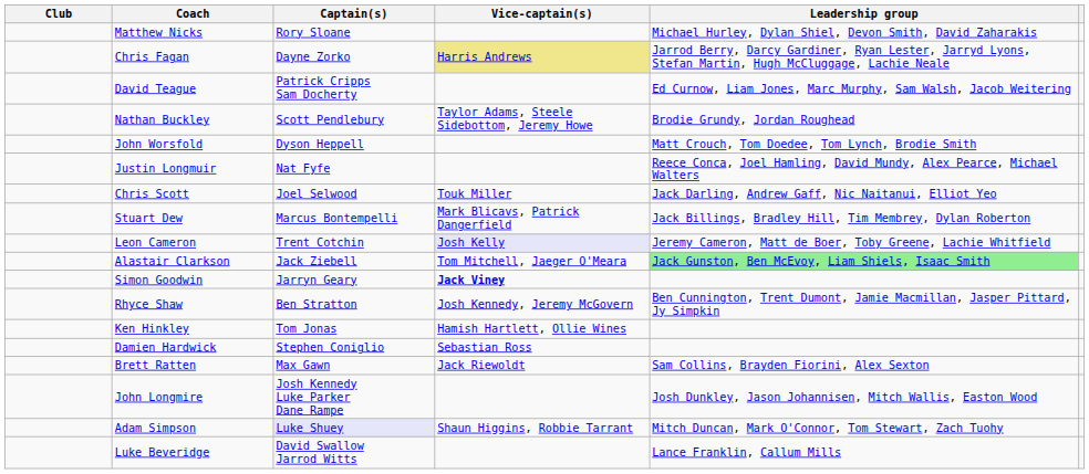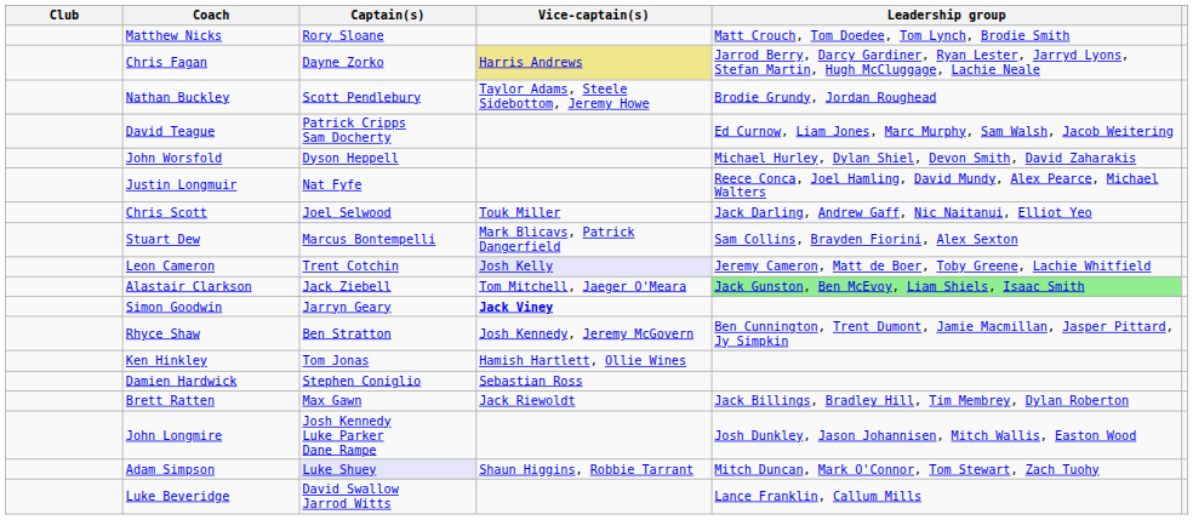 <table class="wikitable" style="font-size:100%;">
 <tr>
 <th width=10%>Club</th>
 <th width=15%>Coach</th>
 <th width=15%>Captain(s)</th>
 <th width=20%>Vice-captain(s)</th>
 <th width=40%>Leadership group</th>
 <th></th>
 </tr>
 <tr>
 <td></td>
 <td><a href='#'>Matthew Nicks</a></td>
 <td><a href='#'>Rory Sloane</a></td>
 <td></td>
-<td><a href='#'>Michael Hurley</a>, <a href='#'>Dylan Shiel</a>, <a href='#'>Devon Smith</a>, <a href='#'>David Zaharakis</a></td>
+<td><a href='#'>Matt Crouch</a>, <a href='#'>Tom Doedee</a>, <a href='#'>Tom Lynch</a>, <a href='#'>Brodie Smith</a></td>
 <td></td>
 </tr>
 <tr>
 <td></td>
 <td><a href='#'>Chris Fagan</a></td>
 <td><a href='#'>Dayne Zorko</a></td>
 <td style="background: khaki;"><a href='#'>Harris Andrews</a></td>
 <td><a href='#'>Jarrod Berry</a>, <a href='#'>Darcy Gardiner</a>, <a href='#'>Ryan Lester</a>, <a href='#'>Jarryd Lyons</a>, <a href='#'>Stefan Martin</a>,  <a href='#'>Hugh McCluggage</a>, <a href='#'>Lachie Neale</a></td>
 <td></td>
 </tr>
 <tr>
 <td></td>
+<td><a href='#'>Nathan Buckley</a></td>
+<td><a href='#'>Scott Pendlebury</a></td>
+<td><a href='#'>Taylor Adams</a>, <a href='#'>Steele Sidebottom</a>, <a href='#'>Jeremy Howe</a></td>
+<td><a href='#'>Brodie Grundy</a>, <a href='#'>Jordan Roughead</a></td>
+<td></td>
+</tr>
+<tr>
+<td></td>
 <td><a href='#'>David Teague</a></td>
 <td><a href='#'>Patrick Cripps</a><br><a href='#'>Sam Docherty</a></td>
 <td></td>
 <td><a href='#'>Ed Curnow</a>, <a href='#'>Liam Jones</a>, <a href='#'>Marc Murphy</a>, <a href='#'>Sam Walsh</a>, <a href='#'>Jacob Weitering</a></td>
 <td></td>
 </tr>
 <tr>
 <td></td>
-<td><a href='#'>Nathan Buckley</a></td>
-<td><a href='#'>Scott Pendlebury</a></td>
-<td><a href='#'>Taylor Adams</a>, <a href='#'>Steele Sidebottom</a>, <a href='#'>Jeremy Howe</a></td>
-<td><a href='#'>Brodie Grundy</a>, <a href='#'>Jordan Roughead</a></td>
-<td></td>
-</tr>
-<tr>
-<td></td>
 <td><a href='#'>John Worsfold</a></td>
 <td><a href='#'>Dyson Heppell</a></td>
 <td></td>
-<td><a href='#'>Matt Crouch</a>, <a href='#'>Tom Doedee</a>, <a href='#'>Tom Lynch</a>, <a href='#'>Brodie Smith</a></td>
+<td><a href='#'>Michael Hurley</a>, <a href='#'>Dylan Shiel</a>, <a href='#'>Devon Smith</a>, <a href='#'>David Zaharakis</a></td>
 <td></td>
 </tr>
 <tr>
 <td></td>
 <td><a href='#'>Justin Longmuir</a></td>
 <td><a href='#'>Nat Fyfe</a></td>
 <td></td>
 <td><a href='#'>Reece Conca</a>, <a href='#'>Joel Hamling</a>, <a href='#'>David Mundy</a>, <a href='#'>Alex Pearce</a>, <a href='#'>Michael Walters</a></td>
 <td></td>
 </tr>
 <tr>
 <td></td>
 <td><a href='#'>Chris Scott</a></td>
 <td><a href='#'>Joel Selwood</a></td>
 <td><a href='#'>Touk Miller</a></td>
 <td><a href='#'>Jack Darling</a>, <a href='#'>Andrew Gaff</a>, <a href='#'>Nic Naitanui</a>, <a href='#'>Elliot Yeo</a></td>
 <td></td>
 </tr>
 <tr>
 <td></td>
 <td><a href='#'>Stuart Dew</a></td>
 <td><a href='#'>Marcus Bontempelli</a></td>
 <td><a href='#'>Mark Blicavs</a>, <a href='#'>Patrick Dangerfield</a></td>
-<td><a href='#'>Jack Billings</a>, <a href='#'>Bradley Hill</a>, <a href='#'>Tim Membrey</a>, <a href='#'>Dylan Roberton</a></td>
+<td><a href='#'>Sam Collins</a>, <a href='#'>Brayden Fiorini</a>, <a href='#'>Alex Sexton</a></td>
 <td></td>
 </tr>
 <tr>
 <td></td>
 <td><a href='#'>Leon Cameron</a></td>
 <td><a href='#'>Trent Cotchin</a></td>
 <td style="background: lavender;"><a href='#'>Josh Kelly</a></td>
 <td><a href='#'>Jeremy Cameron</a>, <a href='#'>Matt de Boer</a>, <a href='#'>Toby Greene</a>, <a href='#'>Lachie Whitfield</a></td>
 <td></td>
 </tr>
 <tr>
 <td></td>
 <td><a href='#'>Alastair Clarkson</a></td>
 <td><a href='#'>Jack Ziebell</a></td>
 <td><a href='#'>Tom Mitchell</a>, <a href='#'>Jaeger O'Meara</a></td>
 <td style="background: lightgreen;"><a href='#'>Jack Gunston</a>, <a href='#'>Ben McEvoy</a>, <a href='#'>Liam Shiels</a>, <a href='#'>Isaac Smith</a></td>
 <td></td>
 </tr>
 <tr>
 <td></td>
 <td><a href='#'>Simon Goodwin</a></td>
 <td><a href='#'>Jarryn Geary</a></td>
 <td><strong><a href='#'>Jack Viney</a></strong></td>
 <td></td>
 <td></td>
 </tr>
 <tr>
 <td></td>
 <td><a href='#'>Rhyce Shaw</a></td>
 <td><a href='#'>Ben Stratton</a></td>
 <td><a href='#'>Josh Kennedy</a>, <a href='#'>Jeremy McGovern</a></td>
 <td><a href='#'>Ben Cunnington</a>, <a href='#'>Trent Dumont</a>, <a href='#'>Jamie Macmillan</a>, <a href='#'>Jasper Pittard</a>, <a href='#'>Jy Simpkin</a></td>
 <td></td>
 </tr>
 <tr>
 <td></td>
 <td><a href='#'>Ken Hinkley</a></td>
 <td><a href='#'>Tom Jonas</a></td>
 <td><a href='#'>Hamish Hartlett</a>, <a href='#'>Ollie Wines</a></td>
 <td></td>
 <td></td>
 </tr>
 <tr>
 <td></td>
 <td><a href='#'>Damien Hardwick</a></td>
 <td><a href='#'>Stephen Coniglio</a></td>
 <td><a href='#'>Sebastian Ross</a></td>
 <td></td>
 <td></td>
 </tr>
 <tr>
 <td></td>
 <td><a href='#'>Brett Ratten</a></td>
 <td><a href='#'>Max Gawn</a></td>
 <td><a href='#'>Jack Riewoldt</a></td>
-<td><a href='#'>Sam Collins</a>, <a href='#'>Brayden Fiorini</a>, <a href='#'>Alex Sexton</a></td>
+<td><a href='#'>Jack Billings</a>, <a href='#'>Bradley Hill</a>, <a href='#'>Tim Membrey</a>, <a href='#'>Dylan Roberton</a></td>
 <td></td>
 </tr>
 <tr>
 <td></td>
 <td><a href='#'>John Longmire</a></td>
 <td><a href='#'>Josh Kennedy</a><br><a href='#'>Luke Parker</a><br><a href='#'>Dane Rampe</a></td>
 <td></td>
 <td><a href='#'>Josh Dunkley</a>, <a href='#'>Jason Johannisen</a>, <a href='#'>Mitch Wallis</a>, <a href='#'>Easton Wood</a></td>
 <td></td>
 </tr>
 <tr>
 <td></td>
 <td><a href='#'>Adam Simpson</a></td>
 <td style="background: lavender;"><a href='#'>Luke Shuey</a></td>
 <td><a href='#'>Shaun Higgins</a>, <a href='#'>Robbie Tarrant</a></td>
 <td><a href='#'>Mitch Duncan</a>, <a href='#'>Mark O'Connor</a>, <a href='#'>Tom Stewart</a>, <a href='#'>Zach Tuohy</a></td>
 <td></td>
 </tr>
 <tr>
 <td></td>
 <td><a href='#'>Luke Beveridge</a></td>
 <td><a href='#'>David Swallow</a><br><a href='#'>Jarrod Witts</a></td>
 <td></td>
 <td><a href='#'>Lance Franklin</a>, <a href='#'>Callum Mills</a></td>
 <td></td>
 </tr>
 </table>
